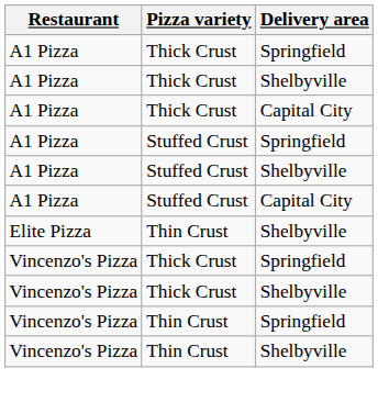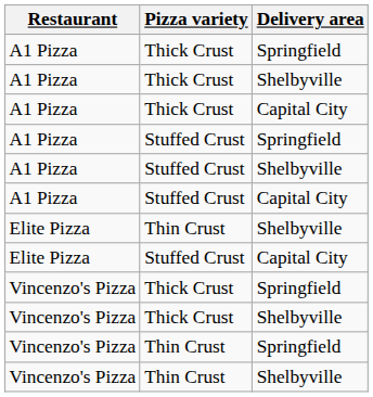 <table class="wikitable">
 <tr>
 <th><u>Restaurant</u></th>
 <th><u>Pizza variety</u></th>
 <th><u>Delivery area</u></th>
 </tr>
 <tr>
 <td>A1 Pizza</td>
 <td>Thick Crust</td>
 <td>Springfield</td>
 </tr>
 <tr>
 <td>A1 Pizza</td>
 <td>Thick Crust</td>
 <td>Shelbyville</td>
 </tr>
 <tr>
 <td>A1 Pizza</td>
 <td>Thick Crust</td>
 <td>Capital City</td>
 </tr>
 <tr>
 <td>A1 Pizza</td>
 <td>Stuffed Crust</td>
 <td>Springfield</td>
 </tr>
 <tr>
 <td>A1 Pizza</td>
 <td>Stuffed Crust</td>
 <td>Shelbyville</td>
 </tr>
 <tr>
 <td>A1 Pizza</td>
 <td>Stuffed Crust</td>
 <td>Capital City</td>
 </tr>
 <tr>
 <td>Elite Pizza</td>
 <td>Thin Crust</td>
 <td>Shelbyville</td>
 </tr>
 <tr>
+<td>Elite Pizza</td>
+<td>Stuffed Crust</td>
+<td>Capital City</td>
+</tr>
+<tr>
 <td>Vincenzo's Pizza</td>
 <td>Thick Crust</td>
 <td>Springfield</td>
 </tr>
 <tr>
 <td>Vincenzo's Pizza</td>
 <td>Thick Crust</td>
 <td>Shelbyville</td>
 </tr>
 <tr>
 <td>Vincenzo's Pizza</td>
 <td>Thin Crust</td>
 <td>Springfield</td>
 </tr>
 <tr>
 <td>Vincenzo's Pizza</td>
 <td>Thin Crust</td>
 <td>Shelbyville</td>
 </tr>
 </table>
